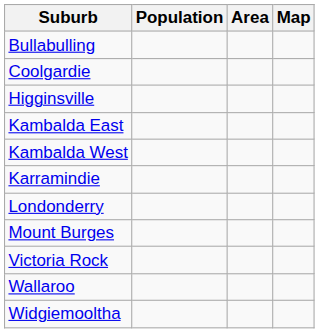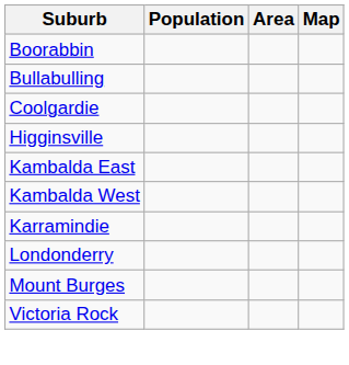 <table class="wikitable sortable">
 <tr>
 <th>Suburb</th>
 <th data-sort-type=number>Population</th>
 <th data-sort-type=number>Area</th>
 <th>Map</th>
+</tr>
+<tr>
+<td><a href='#'>Boorabbin</a></td>
+<td></td>
+<td></td>
+<td></td>
 </tr>
 <tr>
 <td><a href='#'>Bullabulling</a></td>
 <td></td>
 <td></td>
 <td></td>
 </tr>
 <tr>
 <td><a href='#'>Coolgardie</a></td>
 <td></td>
 <td></td>
 <td></td>
 </tr>
 <tr>
 <td><a href='#'>Higginsville</a></td>
 <td></td>
 <td></td>
 <td></td>
 </tr>
 <tr>
 <td><a href='#'>Kambalda East</a></td>
 <td></td>
 <td></td>
 <td></td>
 </tr>
 <tr>
 <td><a href='#'>Kambalda West</a></td>
 <td></td>
 <td></td>
 <td></td>
 </tr>
 <tr>
 <td><a href='#'>Karramindie</a></td>
 <td></td>
 <td></td>
 <td></td>
 </tr>
 <tr>
 <td><a href='#'>Londonderry</a></td>
 <td></td>
 <td></td>
 <td></td>
 </tr>
 <tr>
 <td><a href='#'>Mount Burges</a></td>
 <td></td>
 <td></td>
 <td></td>
 </tr>
 <tr>
 <td><a href='#'>Victoria Rock</a></td>
 <td></td>
 <td></td>
 <td></td>
 </tr>
-<tr>
-<td><a href='#'>Wallaroo</a></td>
-<td></td>
-<td></td>
-<td></td>
-</tr>
-<tr>
-<td><a href='#'>Widgiemooltha</a></td>
-<td></td>
-<td></td>
-<td></td>
-</tr>
 </table>
